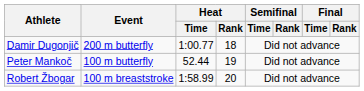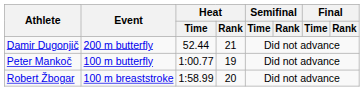 <table class=wikitable style="font-size:90%">
 <tr>
 <th rowspan="2">Athlete</th>
 <th rowspan="2">Event</th>
 <th colspan="2">Heat</th>
 <th colspan="2">Semifinal</th>
 <th colspan="2">Final</th>
 </tr>
 <tr style="font-size:95%">
 <th>Time</th>
 <th>Rank</th>
 <th>Time</th>
 <th>Rank</th>
 <th>Time</th>
 <th>Rank</th>
 </tr>
 <tr align=center>
 <td align=left><a href='#'>Damir Dugonjič</a></td>
 <td align=left><a href='#'>200 m butterfly</a></td>
-<td>1:00.77</td>
-<td>18</td>
+<td>52.44</td>
+<td>21</td>
 <td colspan=4>Did not advance</td>
 </tr>
 <tr align=center>
 <td align=left><a href='#'>Peter Mankoč</a></td>
 <td align=left><a href='#'>100 m butterfly</a></td>
-<td>52.44</td>
+<td>1:00.77</td>
 <td>19</td>
 <td colspan=4>Did not advance</td>
 </tr>
 <tr align=center>
 <td align=left><a href='#'>Robert Žbogar</a></td>
 <td align=left><a href='#'>100 m breaststroke</a></td>
 <td>1:58.99</td>
 <td>20</td>
 <td colspan=4>Did not advance</td>
 </tr>
 </table>
